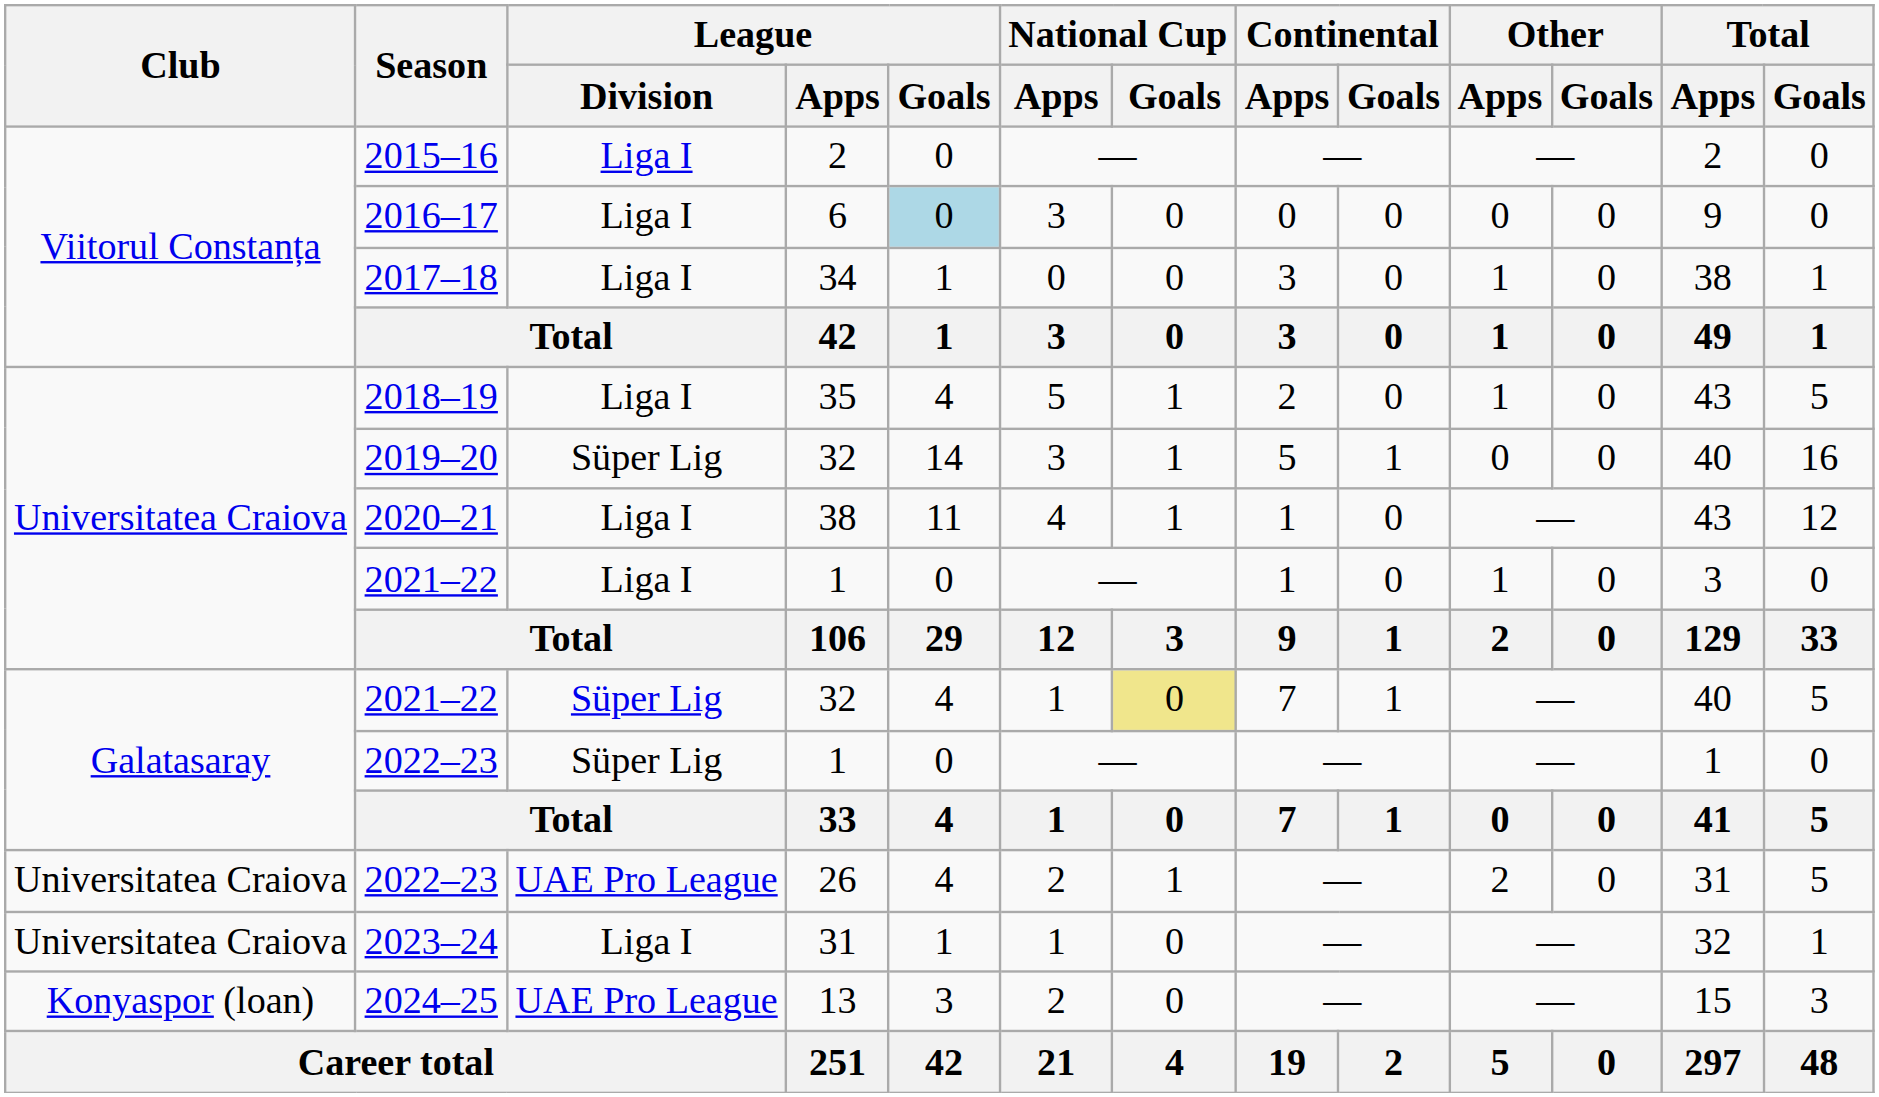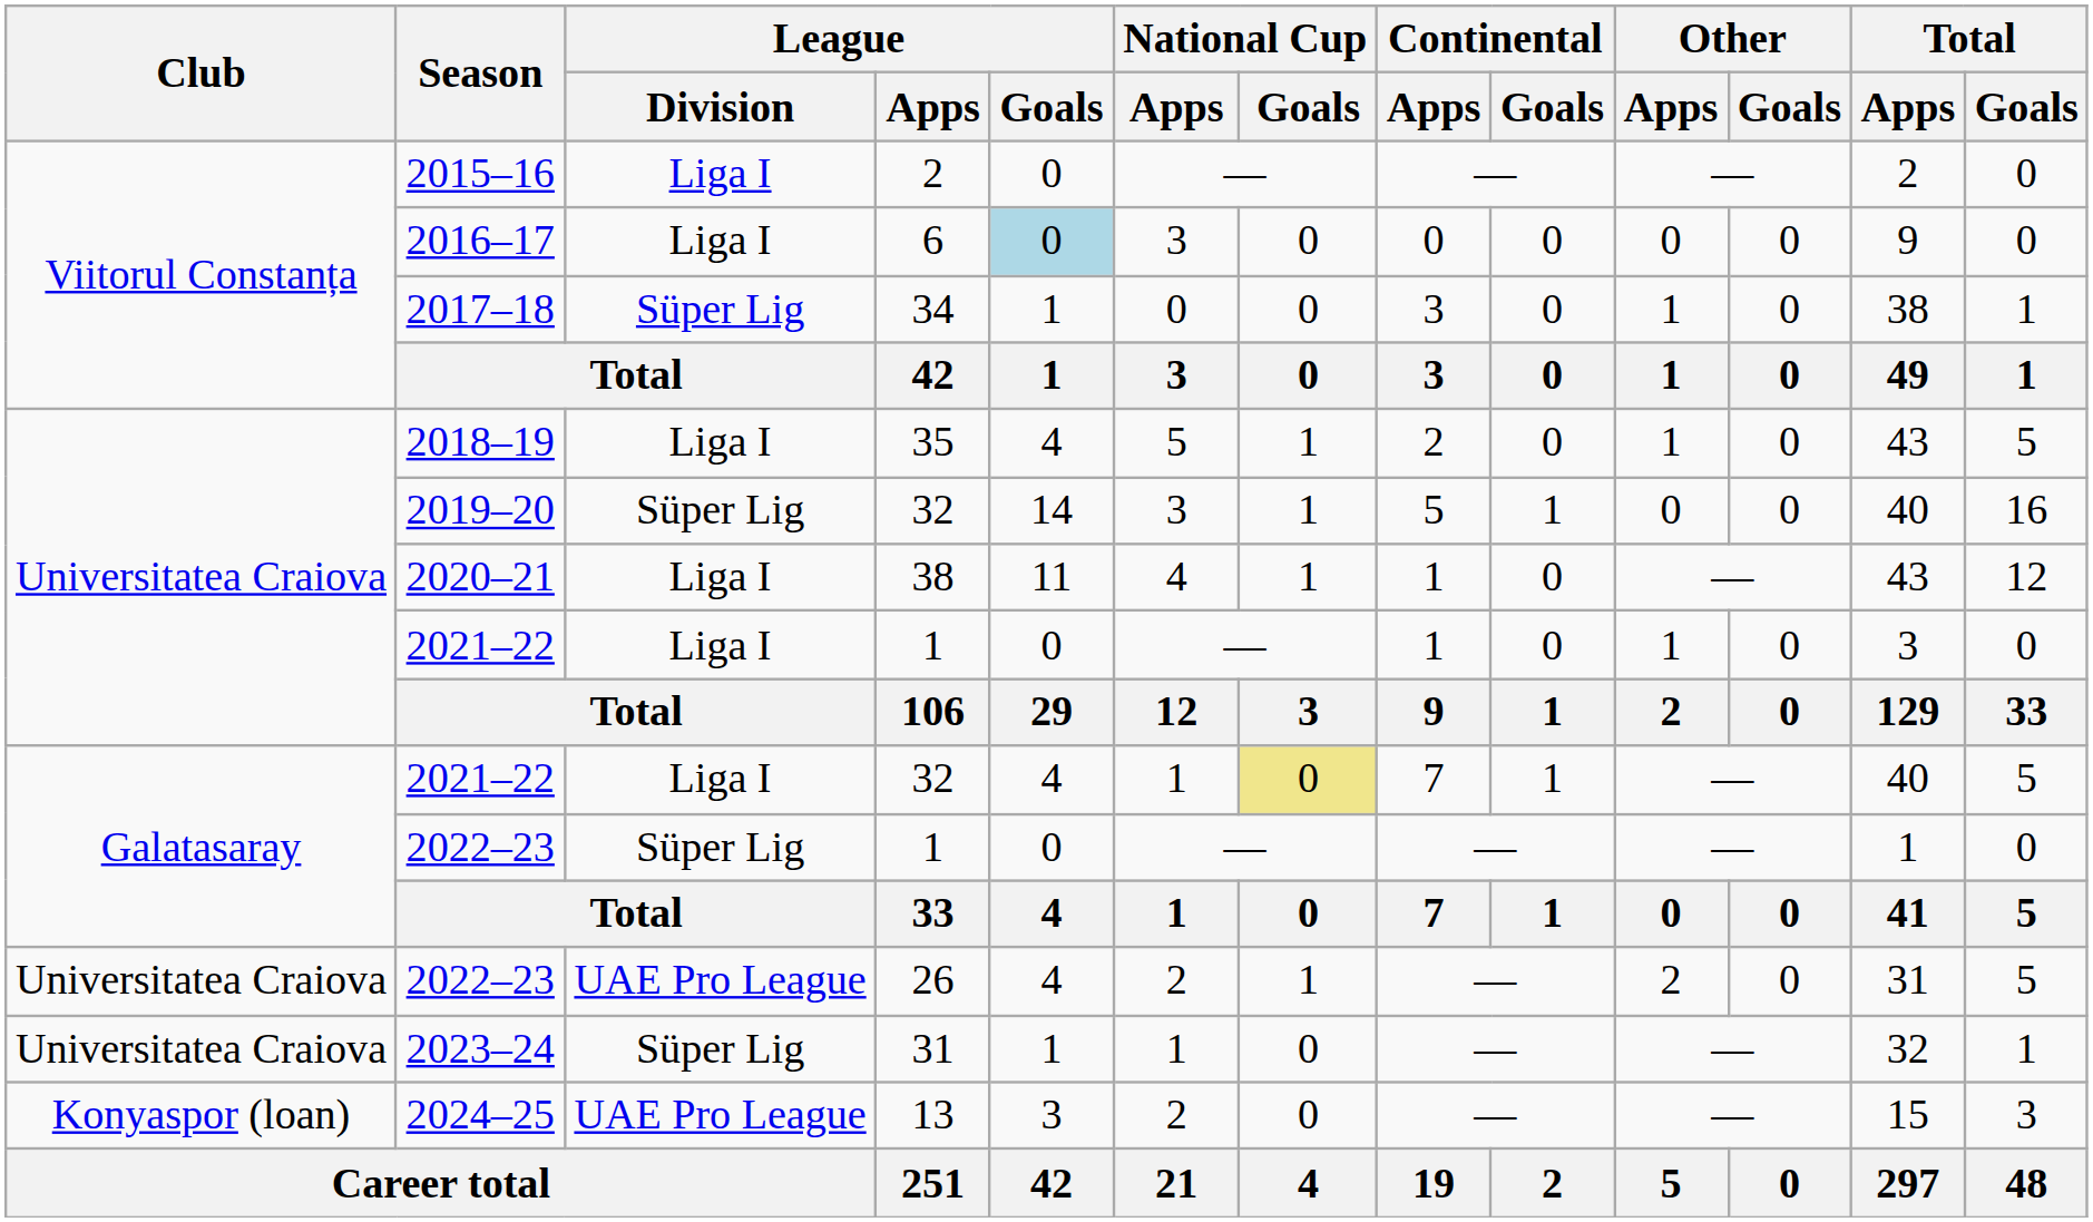 <table class="wikitable" style="text-align:center">
 <tr>
 <th rowspan="2">Club</th>
 <th rowspan="2">Season</th>
 <th colspan="3">League</th>
 <th colspan="2">National Cup</th>
 <th colspan="2">Continental</th>
 <th colspan="2">Other</th>
 <th colspan="3">Total</th>
 </tr>
 <tr>
 <th>Division</th>
 <th>Apps</th>
 <th>Goals</th>
 <th>Apps</th>
 <th>Goals</th>
 <th>Apps</th>
 <th>Goals</th>
 <th>Apps</th>
 <th>Goals</th>
 <th>Apps</th>
 <th>Goals</th>
 </tr>
 <tr>
 <td rowspan="4"><a href='#'>Viitorul Constanța</a></td>
 <td><a href='#'>2015–16</a></td>
 <td><a href='#'>Liga I</a></td>
 <td>2</td>
 <td>0</td>
 <td colspan="2">—</td>
 <td colspan="2">—</td>
 <td colspan="2">—</td>
 <td>2</td>
 <td>0</td>
 </tr>
 <tr>
 <td><a href='#'>2016–17</a></td>
 <td>Liga I</td>
 <td>6</td>
 <td style="background: lightblue;">0</td>
 <td>3</td>
 <td>0</td>
 <td>0</td>
 <td>0</td>
 <td>0</td>
 <td>0</td>
 <td>9</td>
 <td>0</td>
 </tr>
 <tr>
 <td><a href='#'>2017–18</a></td>
-<td>Liga I</td>
+<td><a href='#'>Süper Lig</a></td>
 <td>34</td>
 <td>1</td>
 <td>0</td>
 <td>0</td>
 <td>3</td>
 <td>0</td>
 <td>1</td>
 <td>0</td>
 <td>38</td>
 <td>1</td>
 </tr>
 <tr>
 <th colspan="2">Total</th>
 <th>42</th>
 <th>1</th>
 <th>3</th>
 <th>0</th>
 <th>3</th>
 <th>0</th>
 <th>1</th>
 <th>0</th>
 <th>49</th>
 <th>1</th>
 </tr>
 <tr>
 <td rowspan="5"><a href='#'>Universitatea Craiova</a></td>
 <td><a href='#'>2018–19</a></td>
 <td>Liga I</td>
 <td>35</td>
 <td>4</td>
 <td>5</td>
 <td>1</td>
 <td>2</td>
 <td>0</td>
 <td>1</td>
 <td>0</td>
 <td>43</td>
 <td>5</td>
 </tr>
 <tr>
 <td><a href='#'>2019–20</a></td>
 <td>Süper Lig</td>
 <td>32</td>
 <td>14</td>
 <td>3</td>
 <td>1</td>
 <td>5</td>
 <td>1</td>
 <td>0</td>
 <td>0</td>
 <td>40</td>
 <td>16</td>
 </tr>
 <tr>
 <td><a href='#'>2020–21</a></td>
 <td>Liga I</td>
 <td>38</td>
 <td>11</td>
 <td>4</td>
 <td>1</td>
 <td>1</td>
 <td>0</td>
 <td colspan="2">—</td>
 <td>43</td>
 <td>12</td>
 </tr>
 <tr>
 <td><a href='#'>2021–22</a></td>
 <td>Liga I</td>
 <td>1</td>
 <td>0</td>
 <td colspan="2">—</td>
 <td>1</td>
 <td>0</td>
 <td>1</td>
 <td>0</td>
 <td>3</td>
 <td>0</td>
 </tr>
 <tr>
 <th colspan="2">Total</th>
 <th>106</th>
 <th>29</th>
 <th>12</th>
 <th>3</th>
 <th>9</th>
 <th>1</th>
 <th>2</th>
 <th>0</th>
 <th>129</th>
 <th>33</th>
 </tr>
 <tr>
 <td rowspan="3"><a href='#'>Galatasaray</a></td>
 <td><a href='#'>2021–22</a></td>
-<td><a href='#'>Süper Lig</a></td>
+<td>Liga I</td>
 <td>32</td>
 <td>4</td>
 <td>1</td>
 <td style="background: khaki;">0</td>
 <td>7</td>
 <td>1</td>
 <td colspan="2">—</td>
 <td>40</td>
 <td>5</td>
 </tr>
 <tr>
 <td><a href='#'>2022–23</a></td>
 <td>Süper Lig</td>
 <td>1</td>
 <td>0</td>
 <td colspan="2">—</td>
 <td colspan="2">—</td>
 <td colspan="2">—</td>
 <td>1</td>
 <td>0</td>
 </tr>
 <tr>
 <th colspan="2">Total</th>
 <th>33</th>
 <th>4</th>
 <th>1</th>
 <th>0</th>
 <th>7</th>
 <th>1</th>
 <th>0</th>
 <th>0</th>
 <th>41</th>
 <th>5</th>
 </tr>
 <tr>
 <td>Universitatea Craiova</td>
 <td><a href='#'>2022–23</a></td>
 <td><a href='#'>UAE Pro League</a></td>
 <td>26</td>
 <td>4</td>
 <td>2</td>
 <td>1</td>
 <td colspan="2">—</td>
 <td>2</td>
 <td>0</td>
 <td>31</td>
 <td>5</td>
 </tr>
 <tr>
 <td>Universitatea Craiova</td>
 <td><a href='#'>2023–24</a></td>
-<td>Liga I</td>
+<td>Süper Lig</td>
 <td>31</td>
 <td>1</td>
 <td>1</td>
 <td>0</td>
 <td colspan="2">—</td>
 <td colspan="2">—</td>
 <td>32</td>
 <td>1</td>
 </tr>
 <tr>
 <td><a href='#'>Konyaspor</a> (loan)</td>
 <td><a href='#'>2024–25</a></td>
 <td><a href='#'>UAE Pro League</a></td>
 <td>13</td>
 <td>3</td>
 <td>2</td>
 <td>0</td>
 <td colspan="2">—</td>
 <td colspan="2">—</td>
 <td>15</td>
 <td>3</td>
 </tr>
 <tr>
 <th colspan="3">Career total</th>
 <th>251</th>
 <th>42</th>
 <th>21</th>
 <th>4</th>
 <th>19</th>
 <th>2</th>
 <th>5</th>
 <th>0</th>
 <th>297</th>
 <th>48</th>
 </tr>
 </table>
